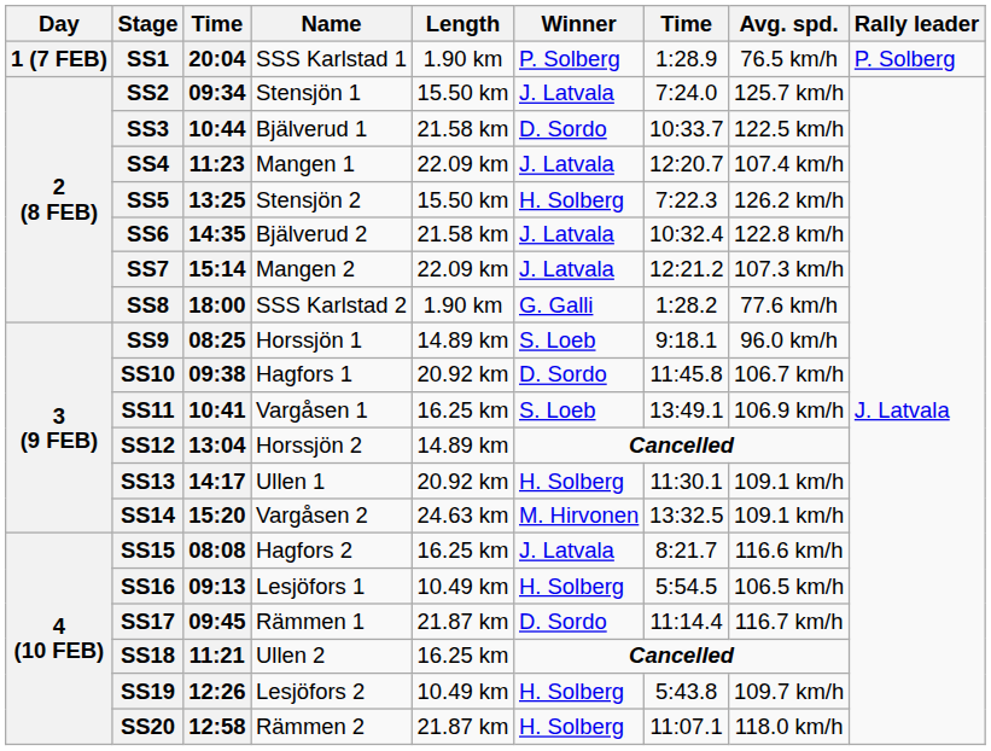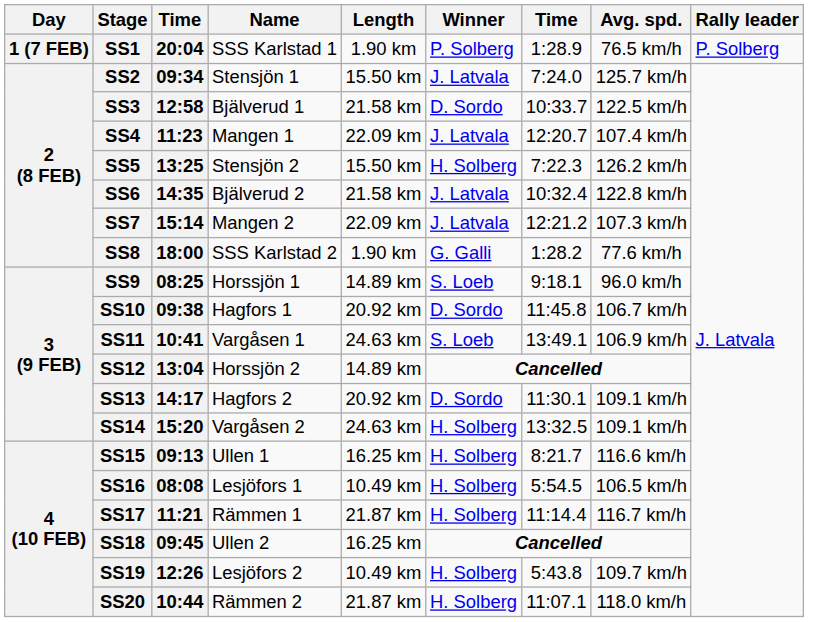 <table class="wikitable" style="text-align: center; font-size: 90%; max-width: 950px;">
 <tr>
 <th>Day</th>
 <th>Stage</th>
 <th>Time</th>
 <th>Name</th>
 <th>Length</th>
 <th>Winner</th>
 <th>Time</th>
 <th>Avg. spd.</th>
 <th>Rally leader</th>
 </tr>
 <tr>
 <th>1 (7 FEB)</th>
 <th>SS1</th>
 <th>20:04</th>
 <td align=left>SSS Karlstad 1</td>
 <td>1.90 km</td>
 <td align=left> <a href='#'>P. Solberg</a></td>
 <td>1:28.9</td>
 <td>76.5 km/h</td>
 <td align=left> <a href='#'>P. Solberg</a></td>
 </tr>
 <tr>
 <th rowspan="7">2<br>(8 FEB)</th>
 <th>SS2</th>
 <th>09:34</th>
 <td align=left>Stensjön 1</td>
 <td>15.50 km</td>
 <td align=left> <a href='#'>J. Latvala</a></td>
 <td>7:24.0</td>
 <td>125.7 km/h</td>
 <td align=left rowspan="19"> <a href='#'>J. Latvala</a></td>
 </tr>
 <tr>
 <th>SS3</th>
-<th>10:44</th>
+<th>12:58</th>
 <td align=left>Bjälverud 1</td>
 <td>21.58 km</td>
 <td align=left> <a href='#'>D. Sordo</a></td>
 <td>10:33.7</td>
 <td>122.5 km/h</td>
 </tr>
 <tr>
 <th>SS4</th>
 <th>11:23</th>
 <td align=left>Mangen 1</td>
 <td>22.09 km</td>
 <td align=left> <a href='#'>J. Latvala</a></td>
 <td>12:20.7</td>
 <td>107.4 km/h</td>
 </tr>
 <tr>
 <th>SS5</th>
 <th>13:25</th>
 <td align=left>Stensjön 2</td>
 <td>15.50 km</td>
 <td align=left> <a href='#'>H. Solberg</a></td>
 <td>7:22.3</td>
 <td>126.2 km/h</td>
 </tr>
 <tr>
 <th>SS6</th>
 <th>14:35</th>
 <td align=left>Bjälverud 2</td>
 <td>21.58 km</td>
 <td align=left> <a href='#'>J. Latvala</a></td>
 <td>10:32.4</td>
 <td>122.8 km/h</td>
 </tr>
 <tr>
 <th>SS7</th>
 <th>15:14</th>
 <td align=left>Mangen 2</td>
 <td>22.09 km</td>
 <td align=left> <a href='#'>J. Latvala</a></td>
 <td>12:21.2</td>
 <td>107.3 km/h</td>
 </tr>
 <tr>
 <th>SS8</th>
 <th>18:00</th>
 <td align=left>SSS Karlstad 2</td>
 <td>1.90 km</td>
 <td align=left> <a href='#'>G. Galli</a></td>
 <td>1:28.2</td>
 <td>77.6 km/h</td>
 </tr>
 <tr>
 <th rowspan="6">3<br>(9 FEB)</th>
 <th>SS9</th>
 <th>08:25</th>
 <td align=left>Horssjön 1</td>
 <td>14.89 km</td>
 <td align=left> <a href='#'>S. Loeb</a></td>
 <td>9:18.1</td>
 <td>96.0 km/h</td>
 </tr>
 <tr>
 <th>SS10</th>
 <th>09:38</th>
 <td align=left>Hagfors 1</td>
 <td>20.92 km</td>
 <td align=left> <a href='#'>D. Sordo</a></td>
 <td>11:45.8</td>
 <td>106.7 km/h</td>
 </tr>
 <tr>
 <th>SS11</th>
 <th>10:41</th>
 <td align=left>Vargåsen 1</td>
-<td>16.25 km</td>
+<td>24.63 km</td>
 <td align=left> <a href='#'>S. Loeb</a></td>
 <td>13:49.1</td>
 <td>106.9 km/h</td>
 </tr>
 <tr>
 <th>SS12</th>
 <th>13:04</th>
 <td align=left>Horssjön 2</td>
 <td>14.89 km</td>
 <td colspan="3"><strong><em>Cancelled</em></strong> </td>
 </tr>
 <tr>
 <th>SS13</th>
 <th>14:17</th>
-<td align=left>Ullen 1</td>
+<td align=left>Hagfors 2</td>
 <td>20.92 km</td>
-<td align=left> <a href='#'>H. Solberg</a></td>
+<td align=left> <a href='#'>D. Sordo</a></td>
 <td>11:30.1</td>
 <td>109.1 km/h</td>
 </tr>
 <tr>
 <th>SS14</th>
 <th>15:20</th>
 <td align=left>Vargåsen 2</td>
 <td>24.63 km</td>
-<td align=left> <a href='#'>M. Hirvonen</a></td>
+<td align=left> <a href='#'>H. Solberg</a></td>
 <td>13:32.5</td>
 <td>109.1 km/h</td>
 </tr>
 <tr>
 <th rowspan="6">4<br>(10 FEB)</th>
 <th>SS15</th>
-<th>08:08</th>
-<td align=left>Hagfors 2</td>
+<th>09:13</th>
+<td align=left>Ullen 1</td>
 <td>16.25 km</td>
-<td align=left> <a href='#'>J. Latvala</a></td>
+<td align=left> <a href='#'>H. Solberg</a></td>
 <td>8:21.7</td>
 <td>116.6 km/h</td>
 </tr>
 <tr>
 <th>SS16</th>
-<th>09:13</th>
+<th>08:08</th>
 <td align=left>Lesjöfors 1</td>
 <td>10.49 km</td>
 <td align=left> <a href='#'>H. Solberg</a></td>
 <td>5:54.5</td>
 <td>106.5 km/h</td>
 </tr>
 <tr>
 <th>SS17</th>
-<th>09:45</th>
+<th>11:21</th>
 <td align=left>Rämmen 1</td>
 <td>21.87 km</td>
-<td align=left> <a href='#'>D. Sordo</a></td>
+<td align=left> <a href='#'>H. Solberg</a></td>
 <td>11:14.4</td>
 <td>116.7 km/h</td>
 </tr>
 <tr>
 <th>SS18</th>
-<th>11:21</th>
+<th>09:45</th>
 <td align=left>Ullen 2</td>
 <td>16.25 km</td>
 <td colspan="3"><strong><em>Cancelled</em></strong> </td>
 </tr>
 <tr>
 <th>SS19</th>
 <th>12:26</th>
 <td align=left>Lesjöfors 2</td>
 <td>10.49 km</td>
 <td align=left> <a href='#'>H. Solberg</a></td>
 <td>5:43.8</td>
 <td>109.7 km/h</td>
 </tr>
 <tr>
 <th>SS20</th>
-<th>12:58</th>
+<th>10:44</th>
 <td align=left>Rämmen 2</td>
 <td>21.87 km</td>
 <td align=left> <a href='#'>H. Solberg</a></td>
 <td>11:07.1</td>
 <td>118.0 km/h</td>
 </tr>
 </table>
